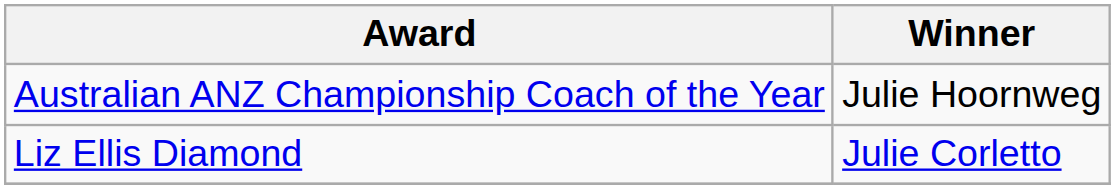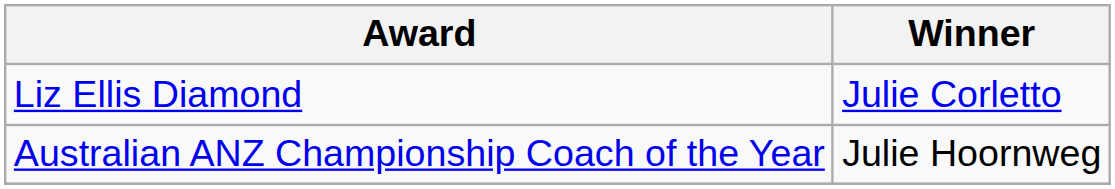 <table class="wikitable collapsible">
 <tr>
 <th>Award</th>
 <th>Winner</th>
 </tr>
 <tr>
+<td><a href='#'>Liz Ellis Diamond</a></td>
+<td><a href='#'>Julie Corletto</a></td>
+</tr>
+<tr>
 <td><a href='#'>Australian ANZ Championship Coach of the Year</a></td>
 <td>Julie Hoornweg</td>
 </tr>
 <tr>
-<td><a href='#'>Liz Ellis Diamond</a></td>
-<td><a href='#'>Julie Corletto</a></td>
-</tr>
-<tr>
 </tr>
 </table>
